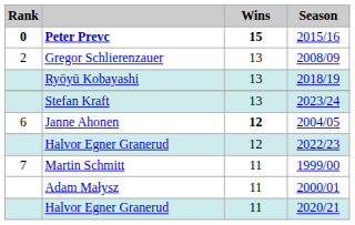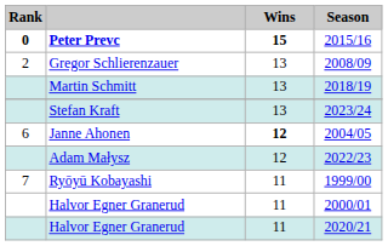 <table class="wikitable plainrowheaders" style="background:#fff; font-size:86%; line-height:16px; border:grey solid 1px; border-collapse:collapse;">
 <tr style="background:#ccc; text-align:center;">
 <th style="background:#ccc;">Rank</th>
 <th style="background:#ccc;" width="185"></th>
 <th style="background:#ccc;" width="59">Wins</th>
 <th style="background:#ccc;" width="59">Season</th>
 </tr>
 <tr>
 <td align=center><strong>0</strong></td>
 <td> <strong><a href='#'>Peter Prevc</a></strong></td>
 <td align=center><strong>15</strong></td>
 <td align=center><a href='#'>2015/16</a></td>
 </tr>
 <tr>
 <td align=center>2</td>
 <td> <a href='#'>Gregor Schlierenzauer</a></td>
 <td align=center>13</td>
 <td align=center><a href='#'>2008/09</a></td>
 </tr>
 <tr bgcolor=#CFECEC>
 <td align=center></td>
-<td> <a href='#'>Ryōyū Kobayashi</a></td>
+<td> <a href='#'>Martin Schmitt</a></td>
 <td align=center>13</td>
 <td align=center><a href='#'>2018/19</a></td>
 </tr>
 <tr>
 </tr>
 <tr bgcolor=#CFECEC>
 <td align=center></td>
 <td> <a href='#'>Stefan Kraft</a></td>
 <td align=center>13</td>
 <td align=center><a href='#'>2023/24</a></td>
 </tr>
 <tr>
 <td align=center>6</td>
 <td> <a href='#'>Janne Ahonen</a></td>
 <td align=center><strong>12</strong></td>
 <td align=center><a href='#'>2004/05</a></td>
 </tr>
 <tr bgcolor=#CFECEC>
 <td align=center></td>
-<td> <a href='#'>Halvor Egner Granerud</a></td>
+<td> <a href='#'>Adam Małysz</a></td>
 <td align=center>12</td>
 <td align=center><a href='#'>2022/23</a></td>
 </tr>
 <tr>
 <td align=center>7</td>
-<td> <a href='#'>Martin Schmitt</a></td>
+<td> <a href='#'>Ryōyū Kobayashi</a></td>
 <td align=center>11</td>
 <td align=center><a href='#'>1999/00</a></td>
 </tr>
 <tr>
 <td align=center></td>
-<td> <a href='#'>Adam Małysz</a></td>
+<td> <a href='#'>Halvor Egner Granerud</a></td>
 <td align=center>11</td>
 <td align=center><a href='#'>2000/01</a></td>
 </tr>
 <tr bgcolor=#CFECEC>
 <td align=center></td>
 <td> <a href='#'>Halvor Egner Granerud</a></td>
 <td align=center>11</td>
 <td align=center><a href='#'>2020/21</a></td>
 </tr>
 </table>
